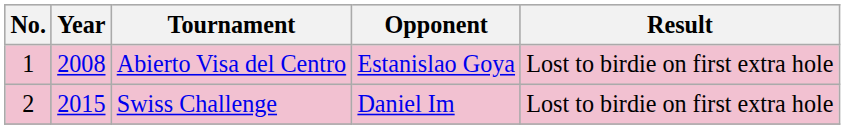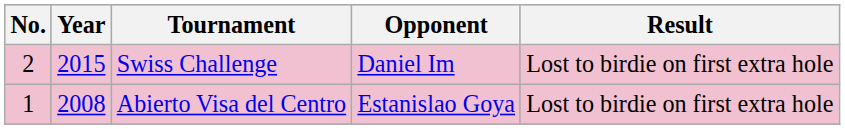 <table class="wikitable" style="font-size:95%;">
 <tr>
 <th>No.</th>
 <th>Year</th>
 <th>Tournament</th>
 <th>Opponent</th>
 <th>Result</th>
 </tr>
 <tr style="background:#F2C1D1;">
+<td align=center>2</td>
+<td><a href='#'>2015</a></td>
+<td><a href='#'>Swiss Challenge</a></td>
+<td> <a href='#'>Daniel Im</a></td>
+<td>Lost to birdie on first extra hole</td>
+</tr>
+<tr style="background:#F2C1D1;">
 <td align=center>1</td>
 <td><a href='#'>2008</a></td>
 <td><a href='#'>Abierto Visa del Centro</a></td>
 <td> <a href='#'>Estanislao Goya</a></td>
 <td>Lost to birdie on first extra hole</td>
 </tr>
-<tr style="background:#F2C1D1;">
-<td align=center>2</td>
-<td><a href='#'>2015</a></td>
-<td><a href='#'>Swiss Challenge</a></td>
-<td> <a href='#'>Daniel Im</a></td>
-<td>Lost to birdie on first extra hole</td>
-</tr>
 </table>
